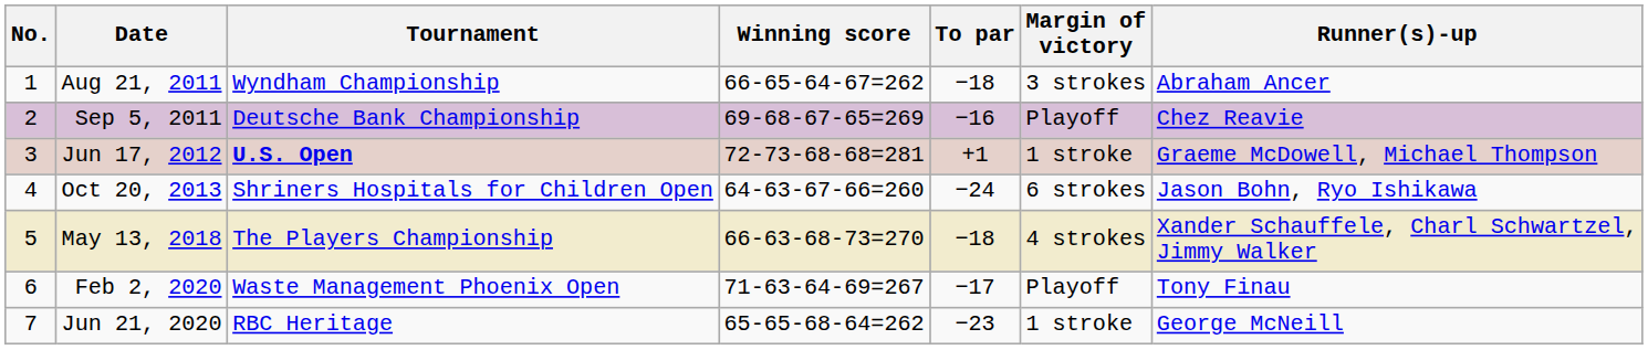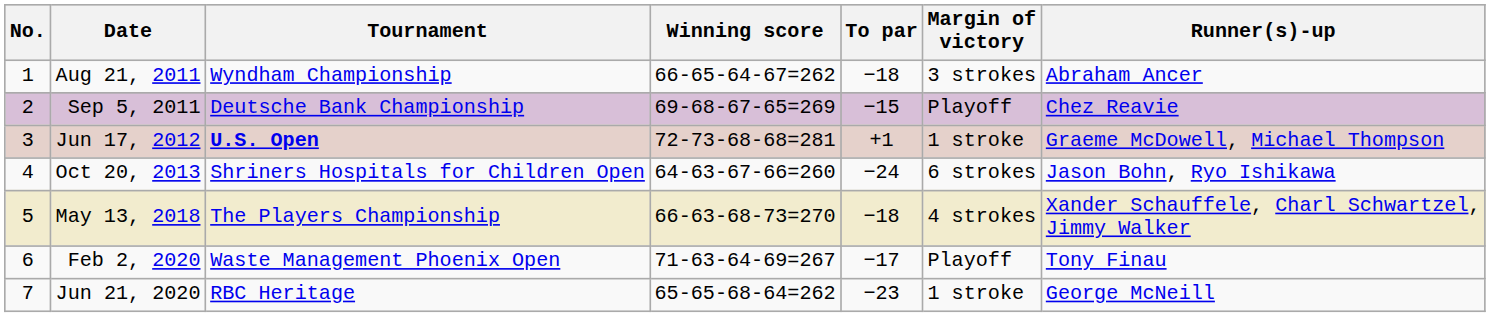 <table class="wikitable" style="font-size:95%;">
 <tr>
 <th>No.</th>
 <th>Date</th>
 <th>Tournament</th>
 <th>Winning score</th>
 <th>To par</th>
 <th>Margin of<br>victory</th>
 <th>Runner(s)-up</th>
 </tr>
 <tr>
 <td align=center>1</td>
 <td align=right>Aug 21, <a href='#'>2011</a></td>
 <td><a href='#'>Wyndham Championship</a></td>
 <td>66-65-64-67=262</td>
 <td align=center>−18</td>
 <td>3 strokes</td>
 <td> <a href='#'>Abraham Ancer</a></td>
 </tr>
 <tr style="background:#D8BFD8;">
 <td align=center>2</td>
 <td align=right>Sep 5, 2011</td>
 <td><a href='#'>Deutsche Bank Championship</a></td>
 <td>69-68-67-65=269</td>
-<td align=center>−16</td>
+<td align=center>−15</td>
 <td>Playoff</td>
 <td> <a href='#'>Chez Reavie</a></td>
 </tr>
 <tr style="background:#e5d1cb;">
 <td align=center>3</td>
 <td align=right>Jun 17, <a href='#'>2012</a></td>
 <td><strong><a href='#'>U.S. Open</a></strong></td>
 <td>72-73-68-68=281</td>
 <td align=center>+1</td>
 <td>1 stroke</td>
 <td> <a href='#'>Graeme McDowell</a>,  <a href='#'>Michael Thompson</a></td>
 </tr>
 <tr>
 <td align=center>4</td>
 <td align=right>Oct 20, <a href='#'>2013</a></td>
 <td><a href='#'>Shriners Hospitals for Children Open</a></td>
 <td>64-63-67-66=260</td>
 <td align=center>−24</td>
 <td>6 strokes</td>
 <td> <a href='#'>Jason Bohn</a>,  <a href='#'>Ryo Ishikawa</a></td>
 </tr>
 <tr style="background:#f2ecce;">
 <td align=center>5</td>
 <td align=right>May 13, <a href='#'>2018</a></td>
 <td><a href='#'>The Players Championship</a></td>
 <td align=right>66-63-68-73=270</td>
 <td align=center>−18</td>
 <td>4 strokes</td>
 <td> <a href='#'>Xander Schauffele</a>,  <a href='#'>Charl Schwartzel</a>,<br> <a href='#'>Jimmy Walker</a></td>
 </tr>
 <tr>
 <td align=center>6</td>
 <td align=right>Feb 2, <a href='#'>2020</a></td>
 <td><a href='#'>Waste Management Phoenix Open</a></td>
 <td>71-63-64-69=267</td>
 <td align=center>−17</td>
 <td>Playoff</td>
 <td> <a href='#'>Tony Finau</a></td>
 </tr>
 <tr>
 <td align=center>7</td>
 <td align=right>Jun 21, 2020</td>
 <td><a href='#'>RBC Heritage</a></td>
 <td>65-65-68-64=262</td>
 <td align=center>−23</td>
 <td>1 stroke</td>
 <td> <a href='#'>George McNeill</a></td>
 </tr>
 </table>
